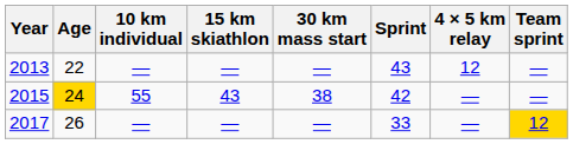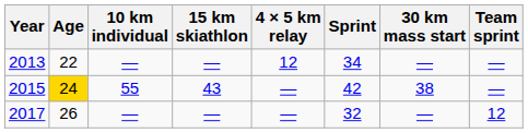 <table class="wikitable" style="text-align: center;">
 <tr>
 <th scope="col">Year</th>
 <th scope="col">Age</th>
 <th scope="col">10 km<br>individual</th>
 <th scope="col">15 km<br>skiathlon</th>
+<th scope="col">4 × 5 km<br>relay</th>
+<th scope="col">Sprint</th>
 <th scope="col">30 km<br>mass start</th>
-<th scope="col">Sprint</th>
-<th scope="col">4 × 5 km<br>relay</th>
 <th scope="col">Team<br>sprint</th>
 </tr>
 <tr>
 <td><a href='#'>2013</a></td>
 <td>22</td>
 <td><a href='#'>—</a></td>
 <td><a href='#'>—</a></td>
+<td><a href='#'>12</a></td>
+<td><a href='#'>34</a></td>
 <td><a href='#'>—</a></td>
-<td><a href='#'>43</a></td>
-<td><a href='#'>12</a></td>
 <td><a href='#'>—</a></td>
 </tr>
 <tr>
 <td><a href='#'>2015</a></td>
 <td style="background: gold;">24</td>
 <td><a href='#'>55</a></td>
 <td><a href='#'>43</a></td>
+<td><a href='#'>—</a></td>
+<td><a href='#'>42</a></td>
 <td><a href='#'>38</a></td>
-<td><a href='#'>42</a></td>
-<td><a href='#'>—</a></td>
 <td><a href='#'>—</a></td>
 </tr>
 <tr>
 <td><a href='#'>2017</a></td>
 <td>26</td>
 <td><a href='#'>—</a></td>
 <td><a href='#'>—</a></td>
 <td><a href='#'>—</a></td>
-<td><a href='#'>33</a></td>
+<td><a href='#'>32</a></td>
 <td><a href='#'>—</a></td>
-<td style="background: gold;"><a href='#'>12</a></td>
+<td><a href='#'>12</a></td>
 </tr>
 </table>
